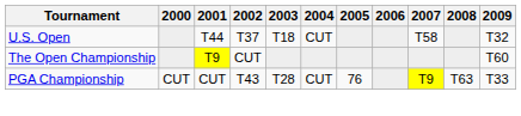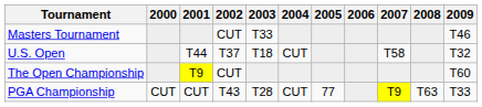 <table class="wikitable" style="font-size:95%;text-align:center;">
 <tr>
 <th>Tournament</th>
 <th>2000</th>
 <th>2001</th>
 <th>2002</th>
 <th>2003</th>
 <th>2004</th>
 <th>2005</th>
 <th>2006</th>
 <th>2007</th>
 <th>2008</th>
 <th>2009</th>
+</tr>
+<tr>
+<td align=left><a href='#'>Masters Tournament</a></td>
+<td style="background:#eeeeee;"></td>
+<td style="background:#eeeeee;"></td>
+<td>CUT</td>
+<td>T33</td>
+<td style="background:#eeeeee;"></td>
+<td style="background:#eeeeee;"></td>
+<td style="background:#eeeeee;"></td>
+<td style="background:#eeeeee;"></td>
+<td style="background:#eeeeee;"></td>
+<td>T46</td>
 </tr>
 <tr>
 <td align=left><a href='#'>U.S. Open</a></td>
 <td style="background:#eeeeee;"></td>
 <td>T44</td>
 <td>T37</td>
 <td>T18</td>
 <td>CUT</td>
 <td style="background:#eeeeee;"></td>
 <td style="background:#eeeeee;"></td>
 <td>T58</td>
 <td style="background:#eeeeee;"></td>
 <td>T32</td>
 </tr>
 <tr>
 <td align=left><a href='#'>The Open Championship</a></td>
 <td style="background:#eeeeee;"></td>
 <td style="background:yellow;">T9</td>
 <td>CUT</td>
 <td style="background:#eeeeee;"></td>
 <td style="background:#eeeeee;"></td>
 <td style="background:#eeeeee;"></td>
 <td style="background:#eeeeee;"></td>
 <td style="background:#eeeeee;"></td>
 <td style="background:#eeeeee;"></td>
 <td>T60</td>
 </tr>
 <tr>
 <td align=left><a href='#'>PGA Championship</a></td>
 <td>CUT</td>
 <td>CUT</td>
 <td>T43</td>
 <td>T28</td>
 <td>CUT</td>
-<td>76</td>
+<td>77</td>
 <td style="background:#eeeeee;"></td>
 <td style="background:yellow;">T9</td>
 <td>T63</td>
 <td>T33</td>
 </tr>
 </table>
